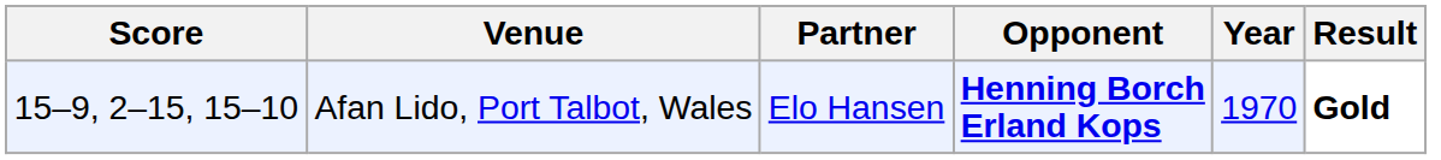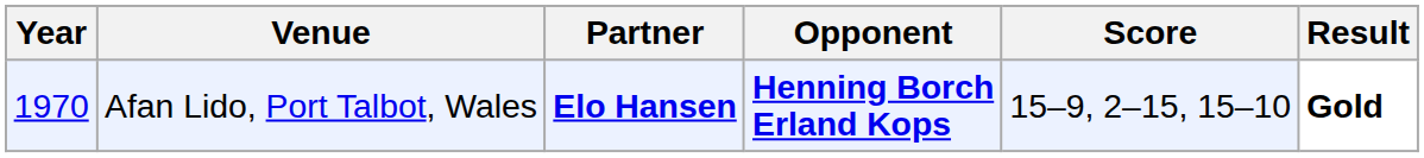 <table class="sortable wikitable" style="font-size: 90%;">
 <tr>
-<th>Score</th>
+<th>Year</th>
 <th>Venue</th>
 <th>Partner</th>
 <th>Opponent</th>
-<th>Year</th>
+<th>Score</th>
 <th>Result</th>
 </tr>
 <tr style="background:#ECF2FF">
+<td align="center"><a href='#'>1970</a></td>
+<td align="left">Afan Lido, <a href='#'>Port Talbot</a>, Wales</td>
+<td align="left"><strong> <a href='#'>Elo Hansen</a></strong></td>
+<td align="left"><strong> <a href='#'>Henning Borch</a> <br>  <a href='#'>Erland Kops</a></strong></td>
 <td align="left">15–9, 2–15, 15–10</td>
-<td align="left">Afan Lido, <a href='#'>Port Talbot</a>, Wales</td>
-<td align="left"> <a href='#'>Elo Hansen</a></td>
-<td align="left"><strong> <a href='#'>Henning Borch</a> <br>  <a href='#'>Erland Kops</a></strong></td>
-<td align="center"><a href='#'>1970</a></td>
 <td style="text-align:left; background:white"> <strong>Gold</strong></td>
 </tr>
 </table>
